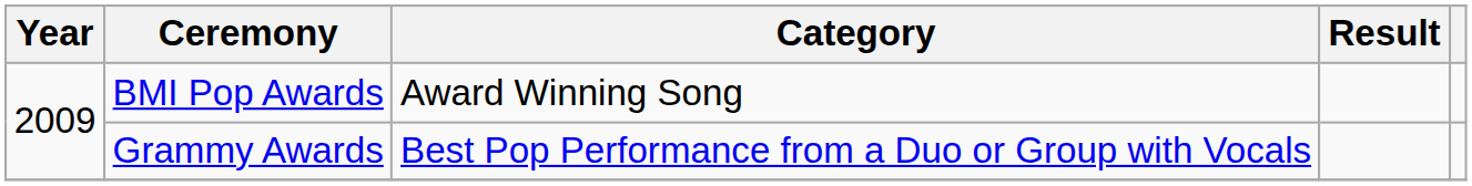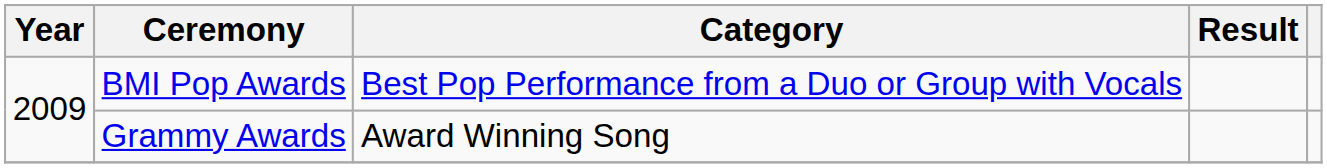 <table class="wikitable plainrowheaders">
 <tr>
 <th scope="col">Year</th>
 <th scope="col">Ceremony</th>
 <th scope="col">Category</th>
 <th scope="col">Result</th>
 <th scope="col"></th>
 </tr>
 <tr>
 <td align="center" rowspan="2">2009</td>
 <td><a href='#'>BMI Pop Awards</a></td>
-<td>Award Winning Song</td>
+<td><a href='#'>Best Pop Performance from a Duo or Group with Vocals</a></td>
 <td></td>
 <td style="text-align:center;"></td>
 </tr>
 <tr>
 <td><a href='#'>Grammy Awards</a></td>
-<td><a href='#'>Best Pop Performance from a Duo or Group with Vocals</a></td>
+<td>Award Winning Song</td>
 <td></td>
 <td style="text-align:center;"></td>
 </tr>
 <tr>
 </tr>
 </table>
